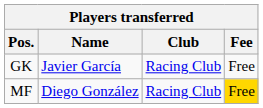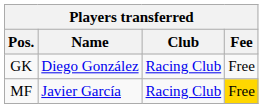 <table class="wikitable" style="font-size:95%;">
 <tr>
 <th colspan="5">Players transferred</th>
 </tr>
 <tr>
 <th>Pos.</th>
 <th>Name</th>
 <th>Club</th>
 <th>Fee</th>
 </tr>
 <tr>
 <td align="center">GK</td>
-<td> <a href='#'>Javier García</a></td>
+<td> <a href='#'>Diego González</a></td>
 <td> <a href='#'>Racing Club</a></td>
 <td>Free</td>
 </tr>
 <tr>
 <td align="center">MF</td>
-<td> <a href='#'>Diego González</a></td>
+<td> <a href='#'>Javier García</a></td>
 <td> <a href='#'>Racing Club</a></td>
 <td style="background: gold;">Free</td>
 </tr>
 </table>
